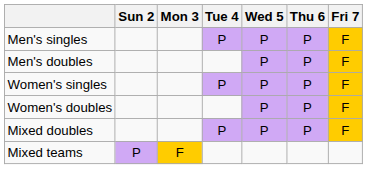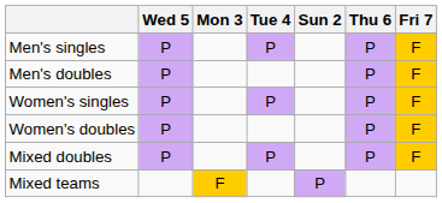 <table class="wikitable" style="margin:0.5em auto; font-size:90%; line-height:1.25em; text-align:center;">
 <tr>
 <th></th>
-<th>Sun 2</th>
+<th>Wed 5</th>
 <th>Mon 3</th>
 <th>Tue 4</th>
-<th>Wed 5</th>
+<th>Sun 2</th>
 <th>Thu 6</th>
 <th>Fri 7</th>
 </tr>
 <tr>
 <td align=left>Men's singles</td>
-<td></td>
+<td style="background-color:#D0A9F5;">P</td>
 <td></td>
 <td style="background-color:#D0A9F5;">P</td>
-<td style="background-color:#D0A9F5;">P</td>
+<td></td>
 <td style="background-color:#D0A9F5;">P</td>
 <td style="background-color:#FFCC00;">F</td>
 </tr>
 <tr>
 <td align=left>Men's doubles</td>
+<td style="background-color:#D0A9F5;">P</td>
 <td></td>
 <td></td>
 <td></td>
-<td style="background-color:#D0A9F5;">P</td>
 <td style="background-color:#D0A9F5;">P</td>
 <td style="background-color:#FFCC00;">F</td>
 </tr>
 <tr>
 <td align=left>Women's singles</td>
-<td></td>
+<td style="background-color:#D0A9F5;">P</td>
 <td></td>
 <td style="background-color:#D0A9F5;">P</td>
-<td style="background-color:#D0A9F5;">P</td>
+<td></td>
 <td style="background-color:#D0A9F5;">P</td>
 <td style="background-color:#FFCC00;">F</td>
 </tr>
 <tr>
 <td align=left>Women's doubles</td>
+<td style="background-color:#D0A9F5;">P</td>
 <td></td>
 <td></td>
 <td></td>
-<td style="background-color:#D0A9F5;">P</td>
 <td style="background-color:#D0A9F5;">P</td>
 <td style="background-color:#FFCC00;">F</td>
 </tr>
 <tr>
 <td align=left>Mixed doubles</td>
-<td></td>
+<td style="background-color:#D0A9F5;">P</td>
 <td></td>
 <td style="background-color:#D0A9F5;">P</td>
-<td style="background-color:#D0A9F5;">P</td>
+<td></td>
 <td style="background-color:#D0A9F5;">P</td>
 <td style="background-color:#FFCC00;">F</td>
 </tr>
 <tr>
 <td align=left>Mixed teams</td>
-<td style="background-color:#D0A9F5;">P</td>
+<td></td>
 <td style="background-color:#FFCC00;">F</td>
 <td></td>
-<td></td>
+<td style="background-color:#D0A9F5;">P</td>
 <td></td>
 <td></td>
 </tr>
 </table>
